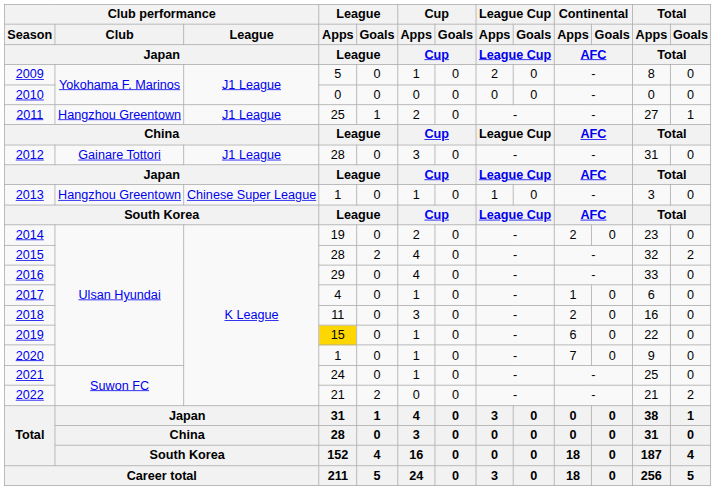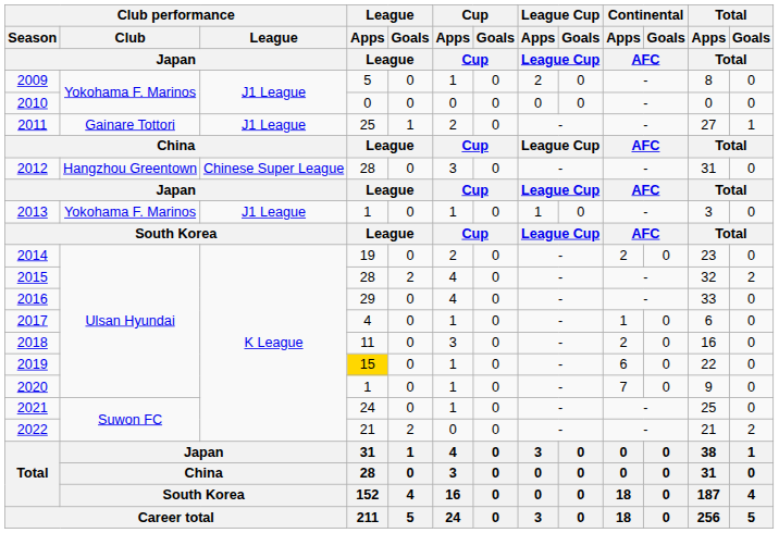 <table class="wikitable" style="text-align:center">
 <tr>
 <th colspan=3>Club performance</th>
 <th colspan=2>League</th>
 <th colspan=2>Cup</th>
 <th colspan=2>League Cup</th>
 <th colspan=2>Continental</th>
 <th colspan=2>Total</th>
 </tr>
 <tr>
 <th>Season</th>
 <th>Club</th>
 <th>League</th>
 <th>Apps</th>
 <th>Goals</th>
 <th>Apps</th>
 <th>Goals</th>
 <th>Apps</th>
 <th>Goals</th>
 <th>Apps</th>
 <th>Goals</th>
 <th>Apps</th>
 <th>Goals</th>
 </tr>
 <tr>
 <th colspan=3>Japan</th>
 <th colspan=2>League</th>
 <th colspan=2><a href='#'>Cup</a></th>
 <th colspan=2><a href='#'>League Cup</a></th>
 <th colspan=2><a href='#'>AFC</a></th>
 <th colspan=2>Total</th>
 </tr>
 <tr>
 <td><a href='#'>2009</a></td>
 <td rowspan="2"><a href='#'>Yokohama F. Marinos</a></td>
 <td rowspan="2"><a href='#'>J1 League</a></td>
 <td>5</td>
 <td>0</td>
 <td>1</td>
 <td>0</td>
 <td>2</td>
 <td>0</td>
 <td colspan="2">-</td>
 <td>8</td>
 <td>0</td>
 </tr>
 <tr>
 <td><a href='#'>2010</a></td>
 <td>0</td>
 <td>0</td>
 <td>0</td>
 <td>0</td>
 <td>0</td>
 <td>0</td>
 <td colspan="2">-</td>
 <td>0</td>
 <td>0</td>
 </tr>
 <tr>
 <td><a href='#'>2011</a></td>
-<td><a href='#'>Hangzhou Greentown</a></td>
+<td><a href='#'>Gainare Tottori</a></td>
 <td><a href='#'>J1 League</a></td>
 <td>25</td>
 <td>1</td>
 <td>2</td>
 <td>0</td>
 <td colspan="2">-</td>
 <td colspan="2">-</td>
 <td>27</td>
 <td>1</td>
 </tr>
 <tr>
 <th colspan=3>China</th>
 <th colspan=2>League</th>
 <th colspan=2><a href='#'>Cup</a></th>
 <th colspan=2>League Cup</th>
 <th colspan=2><a href='#'>AFC</a></th>
 <th colspan=2>Total</th>
 </tr>
 <tr>
 <td><a href='#'>2012</a></td>
-<td><a href='#'>Gainare Tottori</a></td>
-<td><a href='#'>J1 League</a></td>
+<td><a href='#'>Hangzhou Greentown</a></td>
+<td><a href='#'>Chinese Super League</a></td>
 <td>28</td>
 <td>0</td>
 <td>3</td>
 <td>0</td>
 <td colspan="2">-</td>
 <td colspan="2">-</td>
 <td>31</td>
 <td>0</td>
 </tr>
 <tr>
 <th colspan=3>Japan</th>
 <th colspan=2>League</th>
 <th colspan=2><a href='#'>Cup</a></th>
 <th colspan=2><a href='#'>League Cup</a></th>
 <th colspan=2><a href='#'>AFC</a></th>
 <th colspan=2>Total</th>
 </tr>
 <tr>
 <td><a href='#'>2013</a></td>
-<td><a href='#'>Hangzhou Greentown</a></td>
-<td><a href='#'>Chinese Super League</a></td>
+<td><a href='#'>Yokohama F. Marinos</a></td>
+<td><a href='#'>J1 League</a></td>
 <td>1</td>
 <td>0</td>
 <td>1</td>
 <td>0</td>
 <td>1</td>
 <td>0</td>
 <td colspan="2">-</td>
 <td>3</td>
 <td>0</td>
 </tr>
 <tr>
 <th colspan=3>South Korea</th>
 <th colspan=2>League</th>
 <th colspan=2><a href='#'>Cup</a></th>
 <th colspan=2><a href='#'>League Cup</a></th>
 <th colspan=2><a href='#'>AFC</a></th>
 <th colspan=2>Total</th>
 </tr>
 <tr>
 <td><a href='#'>2014</a></td>
 <td rowspan="7"><a href='#'>Ulsan Hyundai</a></td>
 <td rowspan="9"><a href='#'>K League</a></td>
 <td>19</td>
 <td>0</td>
 <td>2</td>
 <td>0</td>
 <td colspan="2">-</td>
 <td>2</td>
 <td>0</td>
 <td>23</td>
 <td>0</td>
 </tr>
 <tr>
 <td><a href='#'>2015</a></td>
 <td>28</td>
 <td>2</td>
 <td>4</td>
 <td>0</td>
 <td colspan="2">-</td>
 <td colspan="2">-</td>
 <td>32</td>
 <td>2</td>
 </tr>
 <tr>
 <td><a href='#'>2016</a></td>
 <td>29</td>
 <td>0</td>
 <td>4</td>
 <td>0</td>
 <td colspan="2">-</td>
 <td colspan="2">-</td>
 <td>33</td>
 <td>0</td>
 </tr>
 <tr>
 <td><a href='#'>2017</a></td>
 <td>4</td>
 <td>0</td>
 <td>1</td>
 <td>0</td>
 <td colspan="2">-</td>
 <td>1</td>
 <td>0</td>
 <td>6</td>
 <td>0</td>
 </tr>
 <tr>
 <td><a href='#'>2018</a></td>
 <td>11</td>
 <td>0</td>
 <td>3</td>
 <td>0</td>
 <td colspan="2">-</td>
 <td>2</td>
 <td>0</td>
 <td>16</td>
 <td>0</td>
 </tr>
 <tr>
 <td><a href='#'>2019</a></td>
 <td style="background: gold;">15</td>
 <td>0</td>
 <td>1</td>
 <td>0</td>
 <td colspan="2">-</td>
 <td>6</td>
 <td>0</td>
 <td>22</td>
 <td>0</td>
 </tr>
 <tr>
 <td><a href='#'>2020</a></td>
 <td>1</td>
 <td>0</td>
 <td>1</td>
 <td>0</td>
 <td colspan="2">-</td>
 <td>7</td>
 <td>0</td>
 <td>9</td>
 <td>0</td>
 </tr>
 <tr>
 <td><a href='#'>2021</a></td>
 <td rowspan="2"><a href='#'>Suwon FC</a></td>
 <td>24</td>
 <td>0</td>
 <td>1</td>
 <td>0</td>
 <td colspan="2">-</td>
 <td colspan="2">-</td>
 <td>25</td>
 <td>0</td>
 </tr>
 <tr>
 <td><a href='#'>2022</a></td>
 <td>21</td>
 <td>2</td>
 <td>0</td>
 <td>0</td>
 <td colspan="2">-</td>
 <td colspan="2">-</td>
 <td>21</td>
 <td>2</td>
 </tr>
 <tr>
 <th rowspan=3>Total</th>
 <th colspan=2>Japan</th>
 <th>31</th>
 <th>1</th>
 <th>4</th>
 <th>0</th>
 <th>3</th>
 <th>0</th>
 <th>0</th>
 <th>0</th>
 <th>38</th>
 <th>1</th>
 </tr>
 <tr>
 <th colspan=2>China</th>
 <th>28</th>
 <th>0</th>
 <th>3</th>
 <th>0</th>
 <th>0</th>
 <th>0</th>
 <th>0</th>
 <th>0</th>
 <th>31</th>
 <th>0</th>
 </tr>
 <tr>
 <th colspan=2>South Korea</th>
 <th>152</th>
 <th>4</th>
 <th>16</th>
 <th>0</th>
 <th>0</th>
 <th>0</th>
 <th>18</th>
 <th>0</th>
 <th>187</th>
 <th>4</th>
 </tr>
 <tr>
 <th colspan=3>Career total</th>
 <th>211</th>
 <th>5</th>
 <th>24</th>
 <th>0</th>
 <th>3</th>
 <th>0</th>
 <th>18</th>
 <th>0</th>
 <th>256</th>
 <th>5</th>
 </tr>
 </table>
